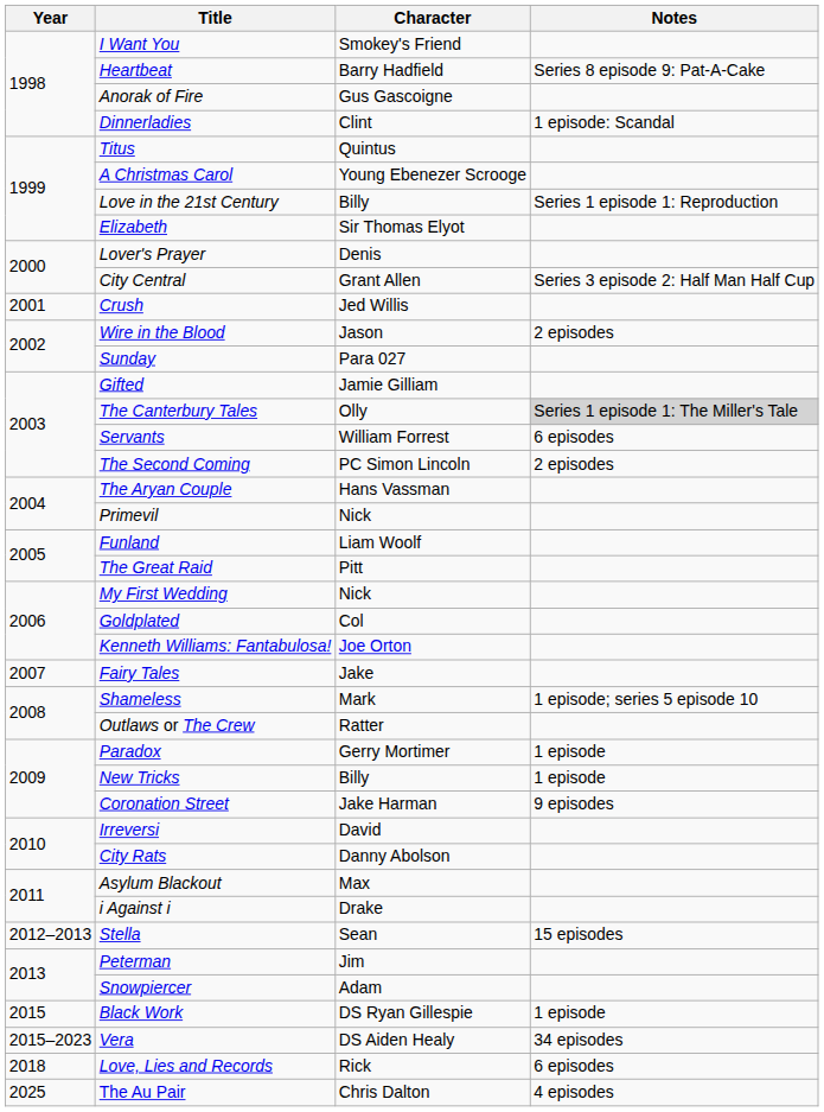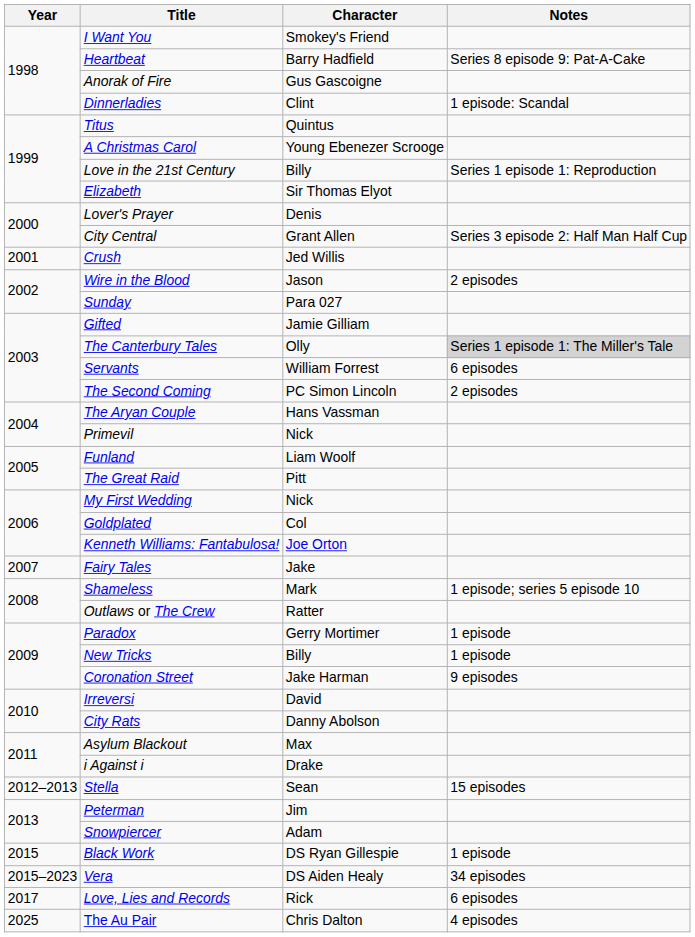 <table class="wikitable sortable">
 <tr>
 <th>Year</th>
 <th>Title</th>
 <th>Character</th>
 <th>Notes</th>
 </tr>
 <tr>
 <td rowspan="4">1998</td>
 <td><em><a href='#'>I Want You</a></em></td>
 <td>Smokey's Friend</td>
 <td></td>
 </tr>
 <tr>
 <td><em><a href='#'>Heartbeat</a></em></td>
 <td>Barry Hadfield</td>
 <td>Series 8 episode 9: Pat-A-Cake</td>
 </tr>
 <tr>
 <td><em>Anorak of Fire</em></td>
 <td>Gus Gascoigne</td>
 <td></td>
 </tr>
 <tr>
 <td><em><a href='#'>Dinnerladies</a></em></td>
 <td>Clint</td>
 <td>1 episode: Scandal</td>
 </tr>
 <tr>
 <td rowspan="4">1999</td>
 <td><em><a href='#'>Titus</a></em></td>
 <td>Quintus</td>
 <td></td>
 </tr>
 <tr>
 <td><em><a href='#'>A Christmas Carol</a></em></td>
 <td>Young Ebenezer Scrooge</td>
 <td></td>
 </tr>
 <tr>
 <td><em>Love in the 21st Century</em></td>
 <td>Billy</td>
 <td>Series 1 episode 1: Reproduction</td>
 </tr>
 <tr>
 <td><em><a href='#'>Elizabeth</a></em></td>
 <td>Sir Thomas Elyot</td>
 <td></td>
 </tr>
 <tr>
 <td rowspan="2">2000</td>
 <td><em>Lover's Prayer</em></td>
 <td>Denis</td>
 <td></td>
 </tr>
 <tr>
 <td><em>City Central</em></td>
 <td>Grant Allen</td>
 <td>Series 3 episode 2: Half Man Half Cup</td>
 </tr>
 <tr>
 <td>2001</td>
 <td><em><a href='#'>Crush</a></em></td>
 <td>Jed Willis</td>
 <td></td>
 </tr>
 <tr>
 <td rowspan="2">2002</td>
 <td><em><a href='#'>Wire in the Blood</a></em></td>
 <td>Jason</td>
 <td>2 episodes</td>
 </tr>
 <tr>
 <td><em><a href='#'>Sunday</a></em></td>
 <td>Para 027</td>
 <td></td>
 </tr>
 <tr>
 <td rowspan="4">2003</td>
 <td><em><a href='#'>Gifted</a></em></td>
 <td>Jamie Gilliam</td>
 <td></td>
 </tr>
 <tr>
 <td><em><a href='#'>The Canterbury Tales</a></em></td>
 <td>Olly</td>
 <td style="background: lightgrey;">Series 1 episode 1: The Miller's Tale</td>
 </tr>
 <tr>
 <td><em><a href='#'>Servants</a></em></td>
 <td>William Forrest</td>
 <td>6 episodes</td>
 </tr>
 <tr>
 <td><em><a href='#'>The Second Coming</a></em></td>
 <td>PC Simon Lincoln</td>
 <td>2 episodes</td>
 </tr>
 <tr>
 <td rowspan="2">2004</td>
 <td><em><a href='#'>The Aryan Couple</a></em></td>
 <td>Hans Vassman</td>
 <td></td>
 </tr>
 <tr>
 <td><em>Primevil</em></td>
 <td>Nick</td>
 <td></td>
 </tr>
 <tr>
 <td rowspan="2">2005</td>
 <td><em><a href='#'>Funland</a></em></td>
 <td>Liam Woolf</td>
 <td></td>
 </tr>
 <tr>
 <td><em><a href='#'>The Great Raid</a></em></td>
 <td>Pitt</td>
 <td></td>
 </tr>
 <tr>
 <td rowspan="3">2006</td>
 <td><em><a href='#'>My First Wedding</a></em></td>
 <td>Nick</td>
 <td></td>
 </tr>
 <tr>
 <td><em><a href='#'>Goldplated</a></em></td>
 <td>Col</td>
 <td></td>
 </tr>
 <tr>
 <td><em><a href='#'>Kenneth Williams: Fantabulosa!</a></em></td>
 <td><a href='#'>Joe Orton</a></td>
 <td></td>
 </tr>
 <tr>
 <td>2007</td>
 <td><em><a href='#'>Fairy Tales</a></em></td>
 <td>Jake</td>
 <td></td>
 </tr>
 <tr>
 <td rowspan="2">2008</td>
 <td><em><a href='#'>Shameless</a></em></td>
 <td>Mark</td>
 <td>1 episode; series 5 episode 10</td>
 </tr>
 <tr>
 <td><em>Outlaws</em> or <em><a href='#'>The Crew</a></em></td>
 <td>Ratter</td>
 <td></td>
 </tr>
 <tr>
 <td rowspan="3">2009</td>
 <td><em><a href='#'>Paradox</a></em></td>
 <td>Gerry Mortimer</td>
 <td>1 episode</td>
 </tr>
 <tr>
 <td><em><a href='#'>New Tricks</a></em></td>
 <td>Billy</td>
 <td>1 episode</td>
 </tr>
 <tr>
 <td><em><a href='#'>Coronation Street</a></em></td>
 <td>Jake Harman</td>
 <td>9 episodes</td>
 </tr>
 <tr>
 <td rowspan="2">2010</td>
 <td><em><a href='#'>Irreversi</a></em></td>
 <td>David</td>
 <td></td>
 </tr>
 <tr>
 <td><em><a href='#'>City Rats</a></em></td>
 <td>Danny Abolson</td>
 <td></td>
 </tr>
 <tr>
 <td rowspan="2">2011</td>
 <td><em>Asylum Blackout</em></td>
 <td>Max</td>
 <td></td>
 </tr>
 <tr>
 <td><em>i Against i</em></td>
 <td>Drake</td>
 <td></td>
 </tr>
 <tr>
 <td>2012–2013</td>
 <td><em><a href='#'>Stella</a></em></td>
 <td>Sean</td>
 <td>15 episodes</td>
 </tr>
 <tr>
 <td rowspan="2">2013</td>
 <td><em><a href='#'>Peterman</a></em></td>
 <td>Jim</td>
 <td></td>
 </tr>
 <tr>
 <td><em><a href='#'>Snowpiercer</a></em></td>
 <td>Adam</td>
 <td></td>
 </tr>
 <tr>
 <td>2015</td>
 <td><em><a href='#'>Black Work</a></em></td>
 <td>DS Ryan Gillespie</td>
 <td>1 episode</td>
 </tr>
 <tr>
 <td>2015–2023</td>
 <td><em><a href='#'>Vera</a></em></td>
 <td>DS Aiden Healy</td>
 <td>34 episodes</td>
 </tr>
 <tr>
-<td>2018</td>
+<td>2017</td>
 <td><em><a href='#'>Love, Lies and Records</a></em></td>
 <td>Rick</td>
 <td>6 episodes</td>
 </tr>
 <tr>
 <td>2025</td>
 <td><a href='#'>The Au Pair</a></td>
 <td>Chris Dalton</td>
 <td>4 episodes</td>
 </tr>
 </table>
